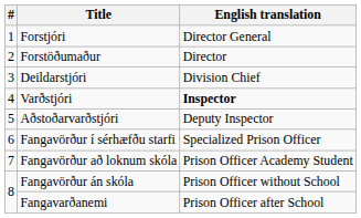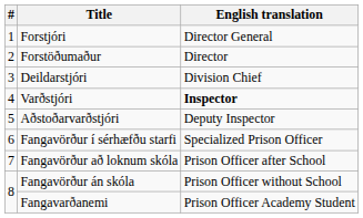 <table class="wikitable">
 <tr>
 <th>#</th>
 <th>Title</th>
 <th>English translation</th>
 </tr>
 <tr>
 <td style="text-align: right;">1</td>
 <td>Forstjóri</td>
 <td>Director General</td>
 </tr>
 <tr>
 <td style="text-align: right;">2</td>
 <td>Forstöðumaður</td>
 <td>Director</td>
 </tr>
 <tr>
 <td style="text-align: right;">3</td>
 <td>Deildarstjóri</td>
 <td>Division Chief</td>
 </tr>
 <tr>
 <td style="text-align: right;">4</td>
 <td>Varðstjóri</td>
 <td><strong>Inspector</strong></td>
 </tr>
 <tr>
 <td style="text-align: right;">5</td>
 <td>Aðstoðarvarðstjóri</td>
 <td>Deputy Inspector</td>
 </tr>
 <tr>
 <td style="text-align: right;">6</td>
 <td>Fangavörður í sérhæfðu starfi</td>
 <td>Specialized Prison Officer</td>
 </tr>
 <tr>
 <td style="text-align: right;">7</td>
 <td>Fangavörður að loknum skóla</td>
-<td>Prison Officer Academy Student</td>
+<td>Prison Officer after School</td>
 </tr>
 <tr>
 <td rowspan="2" style="text-align: right;">8</td>
 <td>Fangavörður án skóla</td>
 <td>Prison Officer without School</td>
 </tr>
 <tr>
 <td>Fangavarðanemi</td>
-<td>Prison Officer after School</td>
+<td>Prison Officer Academy Student</td>
 </tr>
 </table>
